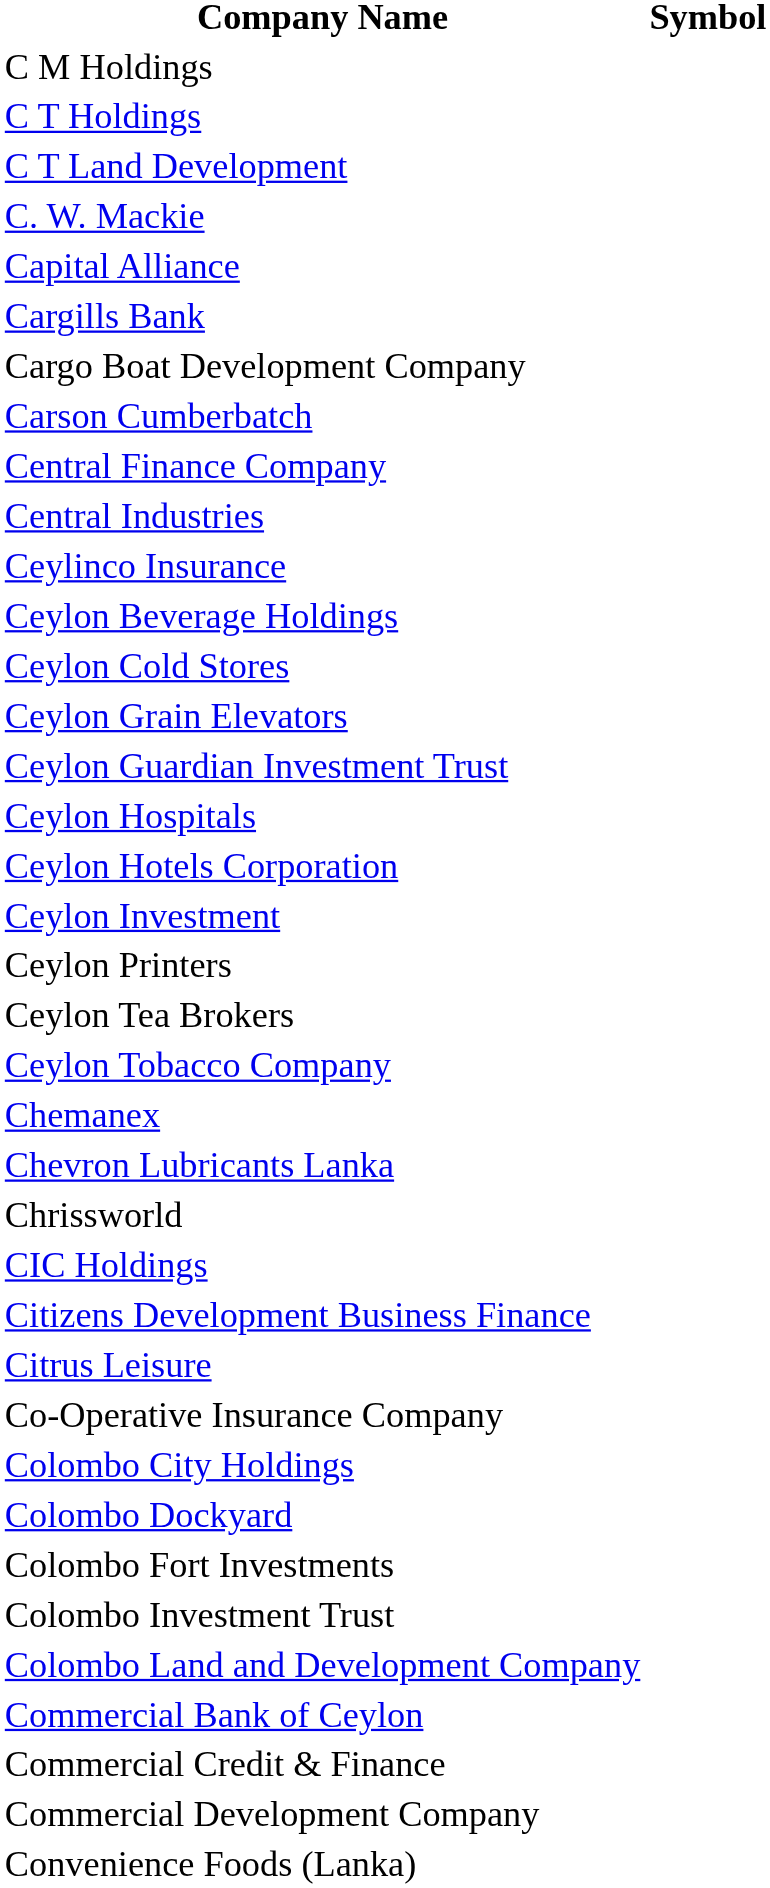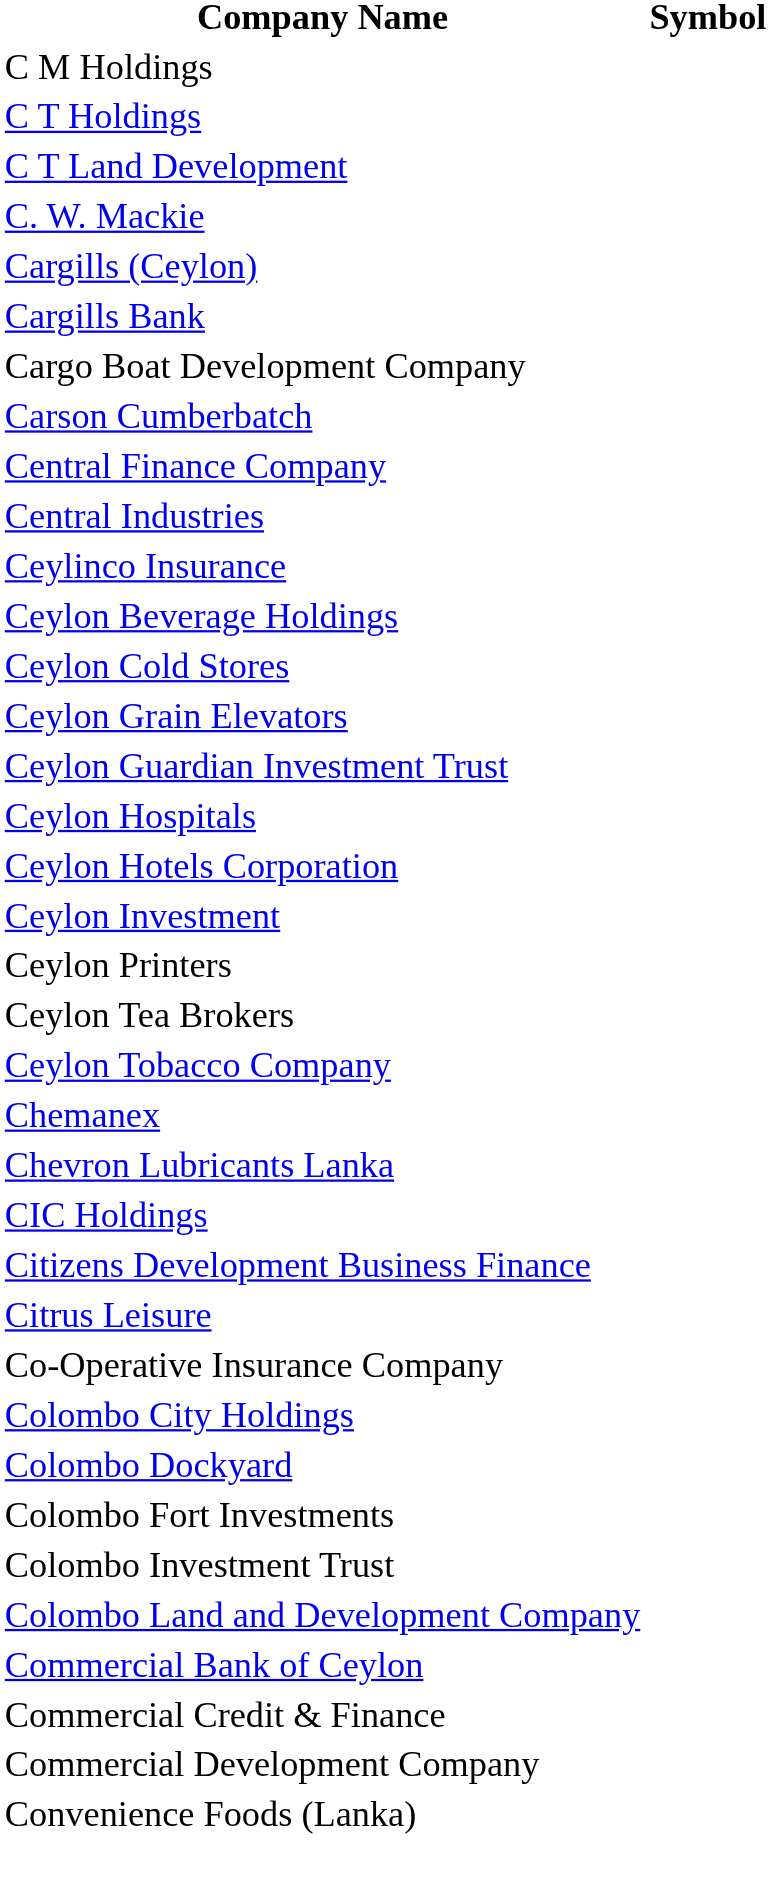 <table style="background:transparent;">
 <tr>
 <th>Company Name</th>
 <th>Symbol</th>
 </tr>
 <tr>
 <td>C M Holdings</td>
 <td></td>
 </tr>
 <tr>
 <td><a href='#'>C T Holdings</a></td>
 <td></td>
 </tr>
 <tr>
 <td><a href='#'>C T Land Development</a></td>
 <td></td>
 </tr>
 <tr>
 <td><a href='#'>C. W. Mackie</a></td>
 <td></td>
 </tr>
 <tr>
-<td><a href='#'>Capital Alliance</a></td>
+<td><a href='#'>Cargills (Ceylon)</a></td>
 <td></td>
 </tr>
 <tr>
 <td><a href='#'>Cargills Bank</a></td>
 <td></td>
 </tr>
 <tr>
 <td>Cargo Boat Development Company</td>
 <td></td>
 </tr>
 <tr>
 <td><a href='#'>Carson Cumberbatch</a></td>
 <td></td>
 </tr>
 <tr>
 <td><a href='#'>Central Finance Company</a></td>
 <td></td>
 </tr>
 <tr>
 <td><a href='#'>Central Industries</a></td>
 <td></td>
 </tr>
 <tr>
 <td><a href='#'>Ceylinco Insurance</a></td>
 <td></td>
 </tr>
 <tr>
 <td><a href='#'>Ceylon Beverage Holdings</a></td>
 <td></td>
 </tr>
 <tr>
 <td><a href='#'>Ceylon Cold Stores</a></td>
 <td></td>
 </tr>
 <tr>
 <td><a href='#'>Ceylon Grain Elevators</a></td>
 <td></td>
 </tr>
 <tr>
 <td><a href='#'>Ceylon Guardian Investment Trust</a></td>
 <td></td>
 </tr>
 <tr>
 <td><a href='#'>Ceylon Hospitals</a></td>
 <td></td>
 </tr>
 <tr>
 <td><a href='#'>Ceylon Hotels Corporation</a></td>
 <td></td>
 </tr>
 <tr>
 <td><a href='#'>Ceylon Investment</a></td>
 <td></td>
 </tr>
 <tr>
 <td>Ceylon Printers</td>
 <td></td>
 </tr>
 <tr>
 <td>Ceylon Tea Brokers</td>
 <td></td>
 </tr>
 <tr>
 <td><a href='#'>Ceylon Tobacco Company</a></td>
 <td></td>
 </tr>
 <tr>
 <td><a href='#'>Chemanex</a></td>
 <td></td>
 </tr>
 <tr>
 <td><a href='#'>Chevron Lubricants Lanka</a></td>
 <td></td>
 </tr>
 <tr>
-<td>Chrissworld</td>
-<td></td>
-</tr>
-<tr>
 <td><a href='#'>CIC Holdings</a></td>
 <td></td>
 </tr>
 <tr>
 <td><a href='#'>Citizens Development Business Finance</a></td>
 <td></td>
 </tr>
 <tr>
 <td><a href='#'>Citrus Leisure</a></td>
 <td></td>
 </tr>
 <tr>
 <td>Co-Operative Insurance Company</td>
 <td></td>
 </tr>
 <tr>
 <td><a href='#'>Colombo City Holdings</a></td>
 <td></td>
 </tr>
 <tr>
 <td><a href='#'>Colombo Dockyard</a></td>
 <td></td>
 </tr>
 <tr>
 <td>Colombo Fort Investments</td>
 <td></td>
 </tr>
 <tr>
 <td>Colombo Investment Trust</td>
 <td></td>
 </tr>
 <tr>
 <td><a href='#'>Colombo Land and Development Company</a></td>
 <td></td>
 </tr>
 <tr>
 <td><a href='#'>Commercial Bank of Ceylon</a></td>
 <td></td>
 </tr>
 <tr>
 <td>Commercial Credit & Finance</td>
 <td></td>
 </tr>
 <tr>
 <td>Commercial Development Company</td>
 <td></td>
 </tr>
 <tr>
 <td>Convenience Foods (Lanka)</td>
 <td></td>
 </tr>
 </table>
